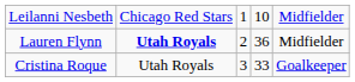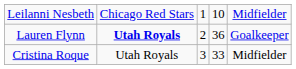 <table class="wikitable" style="text-align:center;">
 <tr>
 <td><a href='#'>Leilanni Nesbeth</a></td>
 <td><a href='#'>Chicago Red Stars</a></td>
 <td>1</td>
 <td>10</td>
 <td><a href='#'>Midfielder</a></td>
 </tr>
 <tr>
 <td><a href='#'>Lauren Flynn</a></td>
 <td><strong><a href='#'>Utah Royals</a></strong></td>
 <td>2</td>
 <td>36</td>
-<td>Midfielder</td>
+<td><a href='#'>Goalkeeper</a></td>
 </tr>
 <tr>
 <td><a href='#'>Cristina Roque</a></td>
 <td>Utah Royals</td>
 <td>3</td>
 <td>33</td>
-<td><a href='#'>Goalkeeper</a></td>
+<td>Midfielder</td>
 </tr>
 </table>
